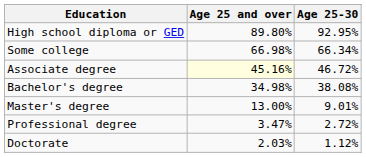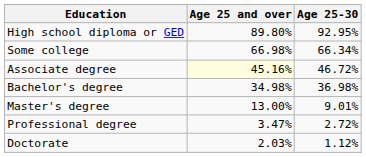 <table class=wikitable>
 <tr>
 <th>Education</th>
 <th>Age 25 and over</th>
 <th>Age 25-30</th>
 </tr>
 <tr>
 <td>High school diploma or <a href='#'>GED</a></td>
 <td align=right>89.80%</td>
 <td align=right>92.95%</td>
 </tr>
 <tr>
 <td>Some college</td>
 <td align=right>66.98%</td>
 <td align=right>66.34%</td>
 </tr>
 <tr>
 <td>Associate degree</td>
 <td align=right style="background: lightyellow;">45.16%</td>
 <td align=right>46.72%</td>
 </tr>
 <tr>
 <td>Bachelor's degree</td>
 <td align=right>34.98%</td>
-<td align=right>38.08%</td>
+<td align=right>36.98%</td>
 </tr>
 <tr>
 <td>Master's degree</td>
 <td align=right>13.00%</td>
 <td align=right>9.01%</td>
 </tr>
 <tr>
 <td>Professional degree</td>
 <td align=right>3.47%</td>
 <td align=right>2.72%</td>
 </tr>
 <tr>
 <td>Doctorate</td>
 <td align=right>2.03%</td>
 <td align=right>1.12%</td>
 </tr>
 </table>
